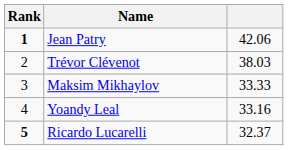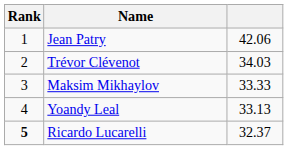 <table class="wikitable" style="text-align:center; font-size:90%">
 <tr>
 <th width=30>Rank</th>
 <th width=180>Name</th>
 <th width=50></th>
 </tr>
 <tr>
-<td><strong>1</strong></td>
+<td>1</td>
 <td style="text-align:left"> <a href='#'>Jean Patry</a></td>
 <td>42.06</td>
 </tr>
 <tr>
 <td>2</td>
 <td style="text-align:left"> <a href='#'>Trévor Clévenot</a></td>
-<td>38.03</td>
+<td>34.03</td>
 </tr>
 <tr>
 <td>3</td>
 <td style="text-align:left"> <a href='#'>Maksim Mikhaylov</a></td>
 <td>33.33</td>
 </tr>
 <tr>
 <td>4</td>
 <td style="text-align:left"> <a href='#'>Yoandy Leal</a></td>
-<td>33.16</td>
+<td>33.13</td>
 </tr>
 <tr>
 <td><strong>5</strong></td>
 <td style="text-align:left"> <a href='#'>Ricardo Lucarelli</a></td>
 <td>32.37</td>
 </tr>
 </table>
